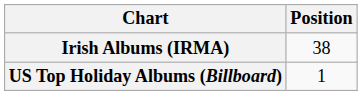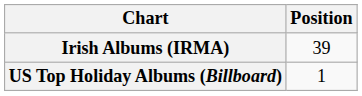 <table class="wikitable plainrowheaders" style="text-align:center">
 <tr>
 <th scope="col">Chart</th>
 <th scope="col">Position</th>
 </tr>
 <tr>
 <th scope="row">Irish Albums (IRMA)</th>
-<td>38</td>
+<td>39</td>
 </tr>
 <tr>
 <th scope="row">US Top Holiday Albums (<em>Billboard</em>)</th>
 <td>1</td>
 </tr>
 </table>
